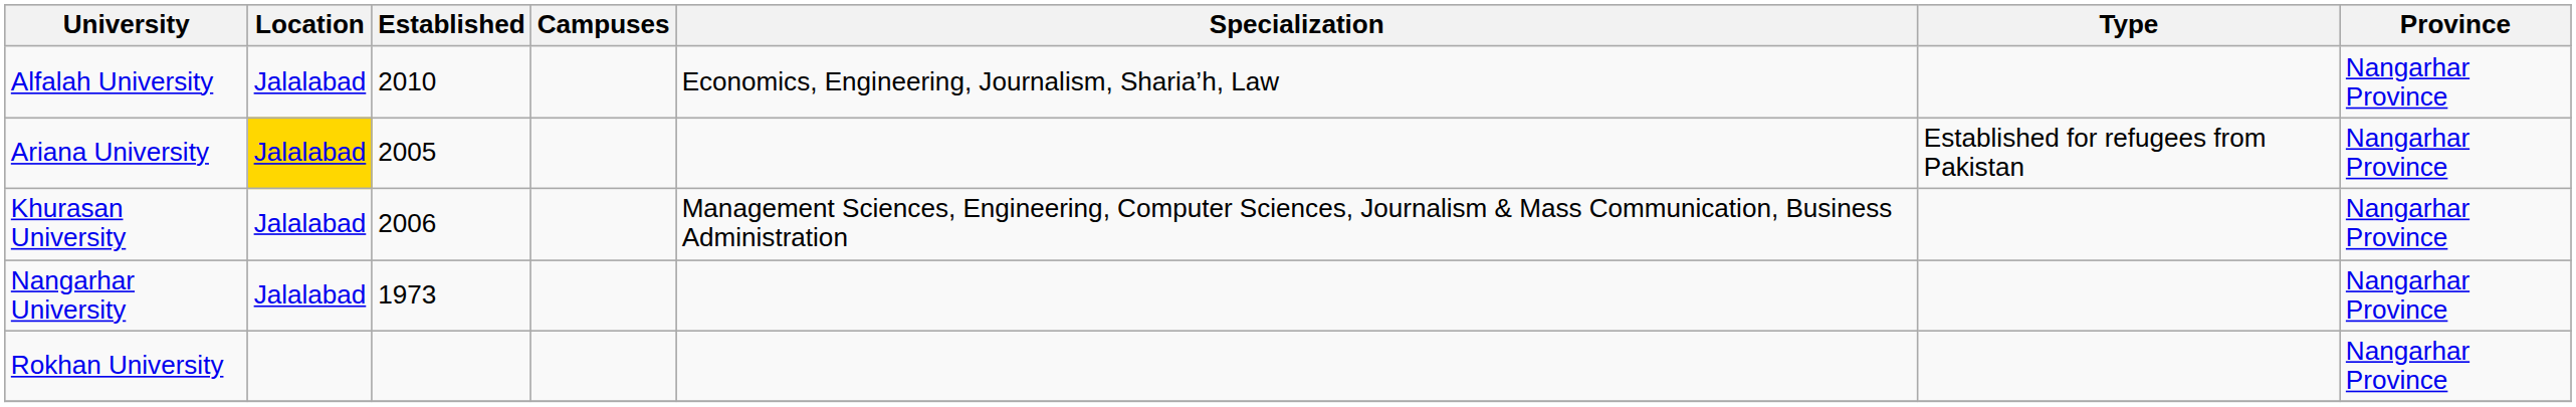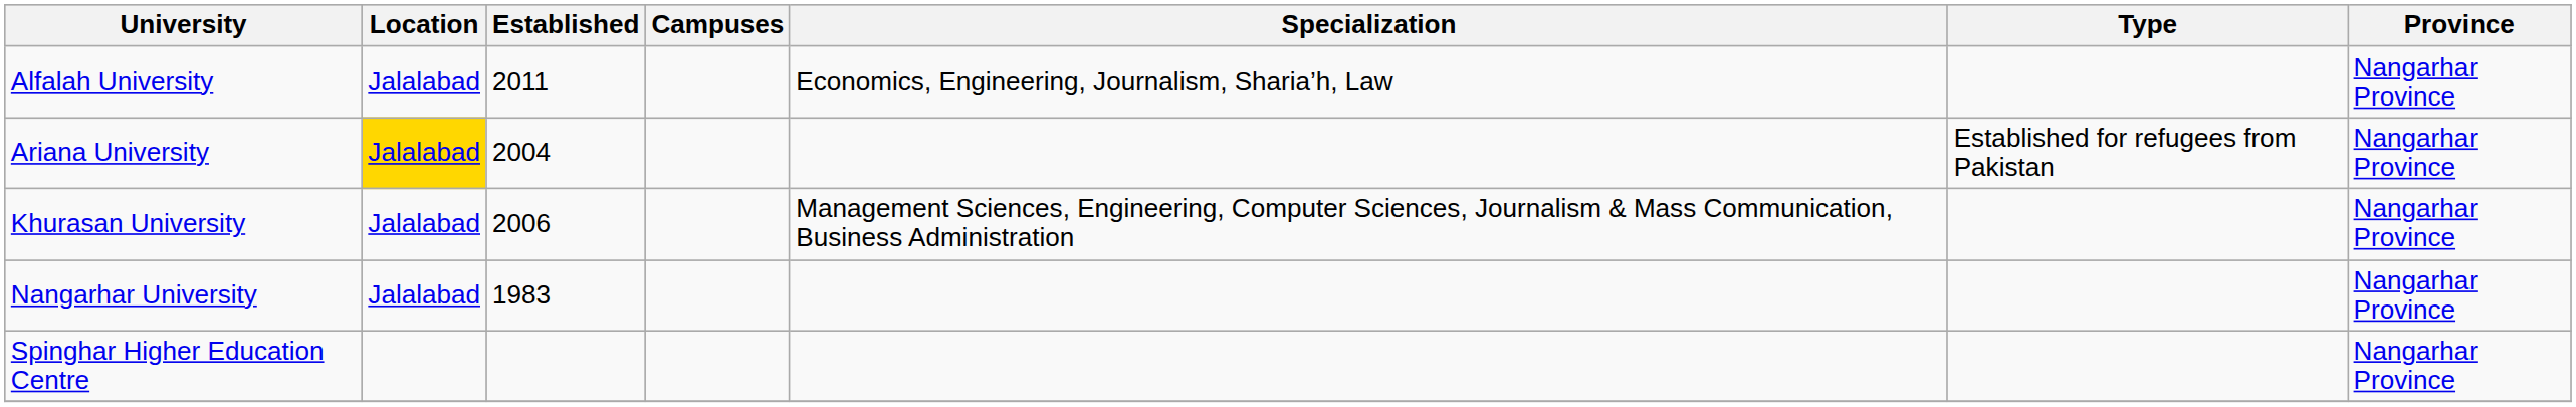 <table class="wikitable sortable">
 <tr>
 <th>University</th>
 <th>Location</th>
 <th>Established</th>
 <th>Campuses</th>
 <th>Specialization</th>
 <th>Type</th>
 <th>Province</th>
 </tr>
 <tr>
 <td><a href='#'>Alfalah University</a></td>
 <td><a href='#'>Jalalabad</a></td>
-<td>2010</td>
+<td>2011</td>
 <td></td>
 <td>Economics, Engineering, Journalism, Sharia’h, Law</td>
 <td></td>
 <td><a href='#'>Nangarhar Province</a></td>
 </tr>
 <tr>
 <td><a href='#'>Ariana University</a></td>
 <td style="background: gold;"><a href='#'>Jalalabad</a></td>
-<td>2005</td>
+<td>2004</td>
 <td></td>
 <td></td>
 <td>Established for refugees from Pakistan</td>
 <td><a href='#'>Nangarhar Province</a></td>
 </tr>
 <tr>
 <td><a href='#'>Khurasan University</a></td>
 <td><a href='#'>Jalalabad</a></td>
 <td>2006</td>
 <td></td>
 <td>Management Sciences, Engineering, Computer Sciences, Journalism & Mass Communication, Business Administration</td>
 <td></td>
 <td><a href='#'>Nangarhar Province</a></td>
 </tr>
 <tr>
 <td><a href='#'>Nangarhar University</a></td>
 <td><a href='#'>Jalalabad</a></td>
-<td>1973</td>
+<td>1983</td>
 <td></td>
 <td></td>
 <td></td>
 <td><a href='#'>Nangarhar Province</a></td>
 </tr>
 <tr>
-<td><a href='#'>Rokhan University</a></td>
+<td><a href='#'>Spinghar Higher Education Centre</a></td>
 <td></td>
 <td></td>
 <td></td>
 <td></td>
 <td></td>
 <td><a href='#'>Nangarhar Province</a></td>
 </tr>
 <tr>
 </tr>
 </table>
